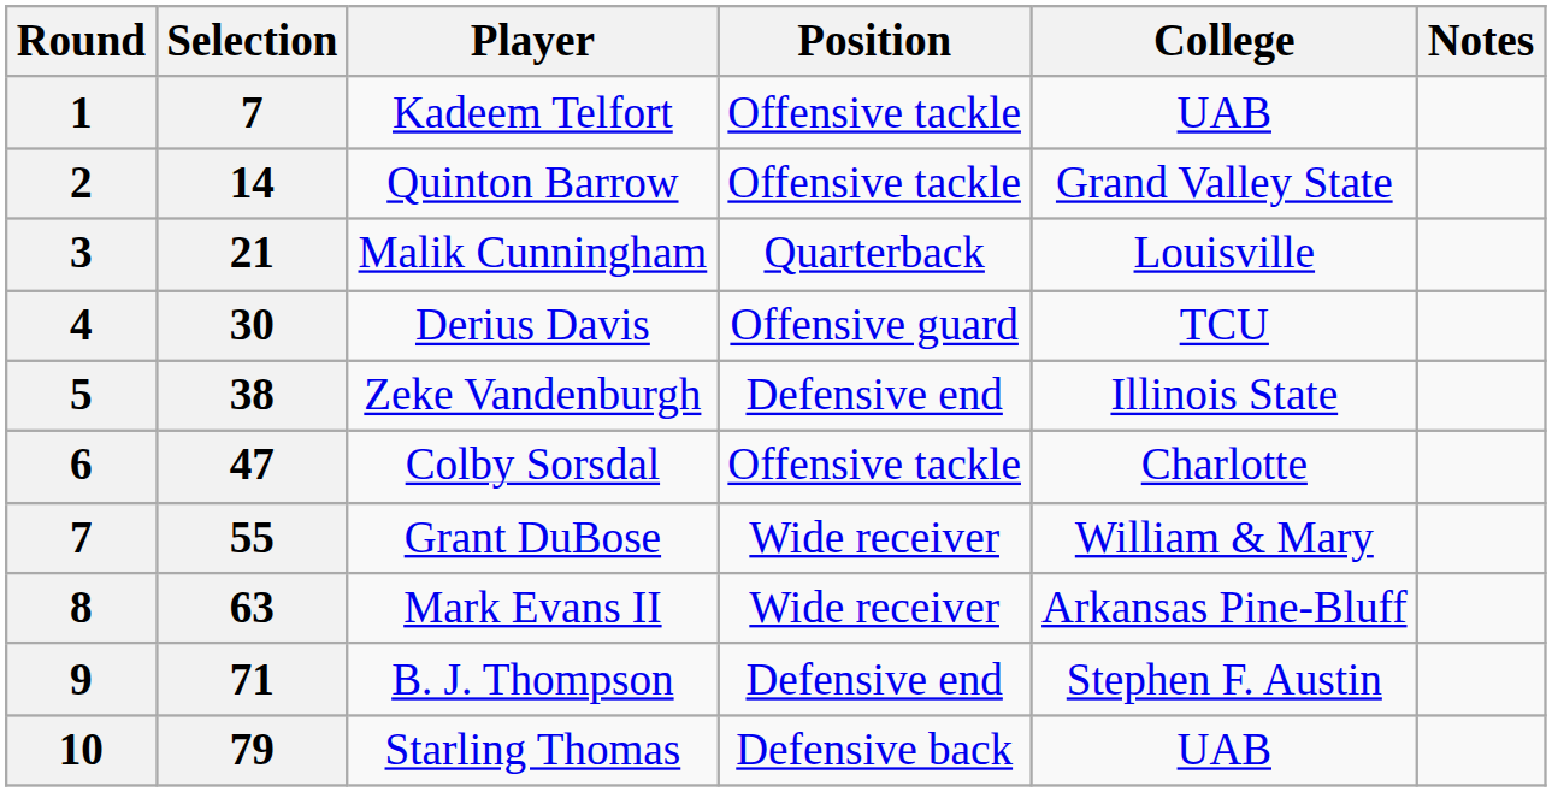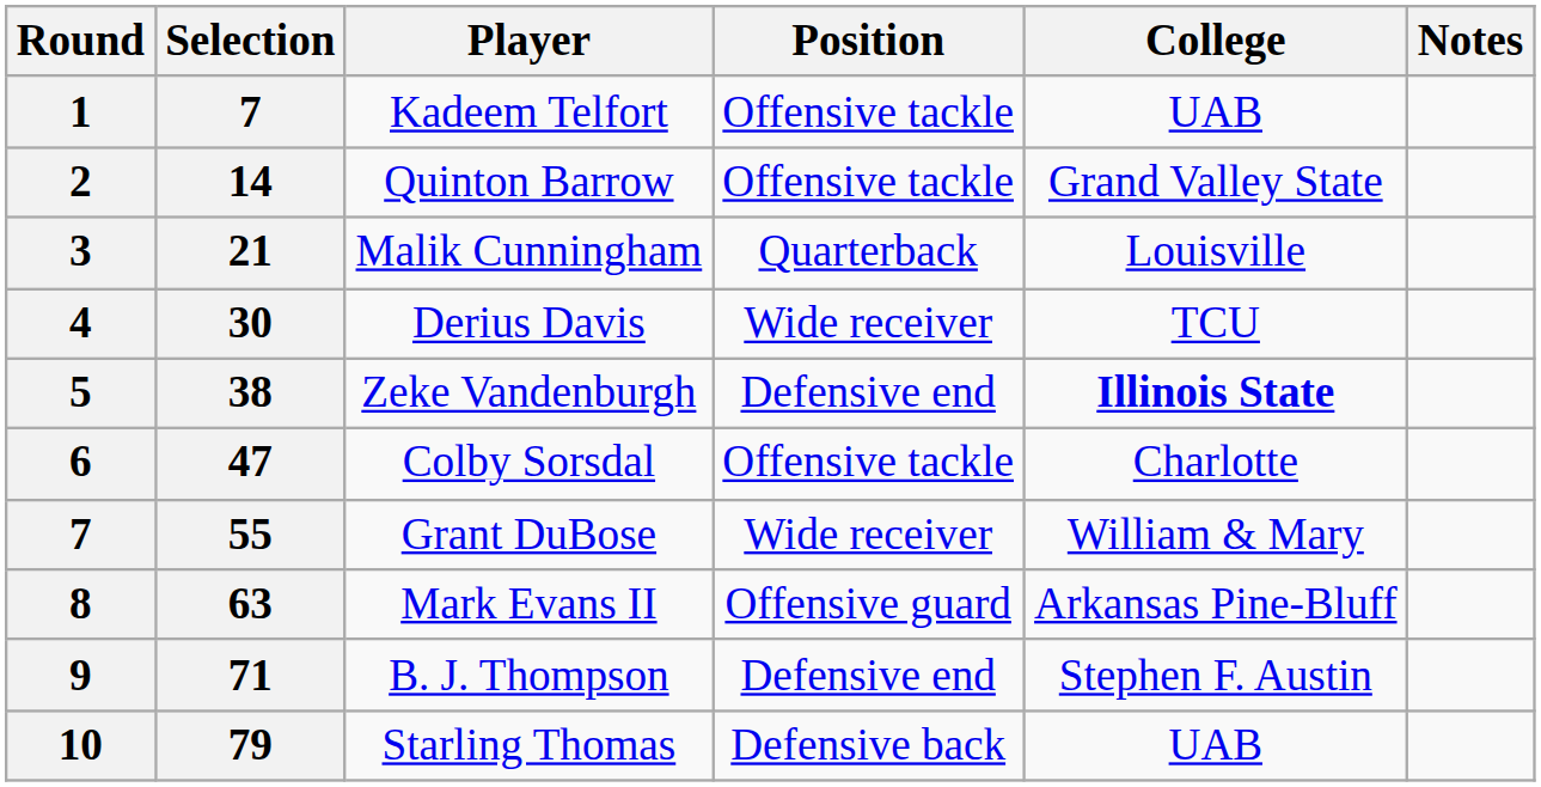 <table class="wikitable" style="text-align:center">
 <tr>
 <th>Round</th>
 <th>Selection</th>
 <th>Player</th>
 <th>Position</th>
 <th>College</th>
 <th>Notes</th>
 </tr>
 <tr>
 <th>1</th>
 <th>7</th>
 <td><a href='#'>Kadeem Telfort</a></td>
 <td><a href='#'>Offensive tackle</a></td>
 <td><a href='#'>UAB</a></td>
 <td></td>
 </tr>
 <tr>
 <th>2</th>
 <th>14</th>
 <td><a href='#'>Quinton Barrow</a></td>
 <td><a href='#'>Offensive tackle</a></td>
 <td><a href='#'>Grand Valley State</a></td>
 <td></td>
 </tr>
 <tr>
 <th>3</th>
 <th>21</th>
 <td><a href='#'>Malik Cunningham</a></td>
 <td><a href='#'>Quarterback</a></td>
 <td><a href='#'>Louisville</a></td>
 <td></td>
 </tr>
 <tr>
 <th>4</th>
 <th>30</th>
 <td><a href='#'>Derius Davis</a></td>
-<td><a href='#'>Offensive guard</a></td>
+<td><a href='#'>Wide receiver</a></td>
 <td><a href='#'>TCU</a></td>
 <td></td>
 </tr>
 <tr>
 <th>5</th>
 <th>38</th>
 <td><a href='#'>Zeke Vandenburgh</a></td>
 <td><a href='#'>Defensive end</a></td>
-<td><a href='#'>Illinois State</a></td>
+<td><strong><a href='#'>Illinois State</a></strong></td>
 <td></td>
 </tr>
 <tr>
 <th>6</th>
 <th>47</th>
 <td><a href='#'>Colby Sorsdal</a></td>
 <td><a href='#'>Offensive tackle</a></td>
 <td><a href='#'>Charlotte</a></td>
 <td></td>
 </tr>
 <tr>
 <th>7</th>
 <th>55</th>
 <td><a href='#'>Grant DuBose</a></td>
 <td><a href='#'>Wide receiver</a></td>
 <td><a href='#'>William & Mary</a></td>
 <td></td>
 </tr>
 <tr>
 <th>8</th>
 <th>63</th>
 <td><a href='#'>Mark Evans II</a></td>
-<td><a href='#'>Wide receiver</a></td>
+<td><a href='#'>Offensive guard</a></td>
 <td><a href='#'>Arkansas Pine-Bluff</a></td>
 <td></td>
 </tr>
 <tr>
 <th>9</th>
 <th>71</th>
 <td><a href='#'>B. J. Thompson</a></td>
 <td><a href='#'>Defensive end</a></td>
 <td><a href='#'>Stephen F. Austin</a></td>
 <td></td>
 </tr>
 <tr>
 <th>10</th>
 <th>79</th>
 <td><a href='#'>Starling Thomas</a></td>
 <td><a href='#'>Defensive back</a></td>
 <td><a href='#'>UAB</a></td>
 <td></td>
 </tr>
 </table>
